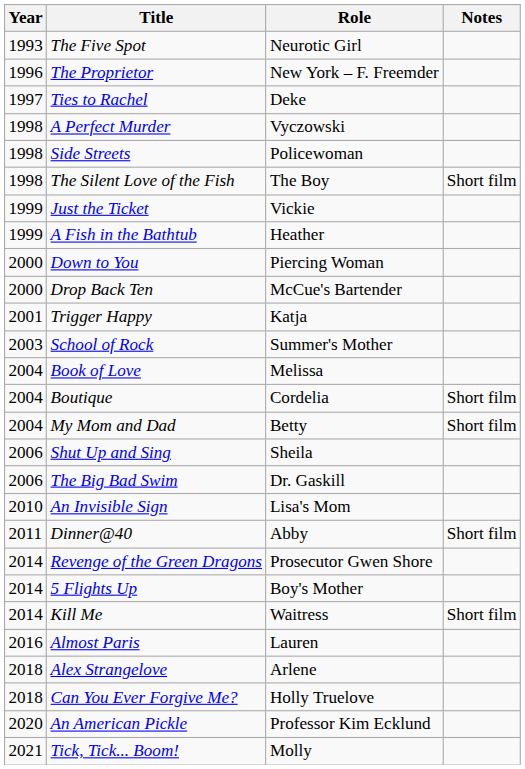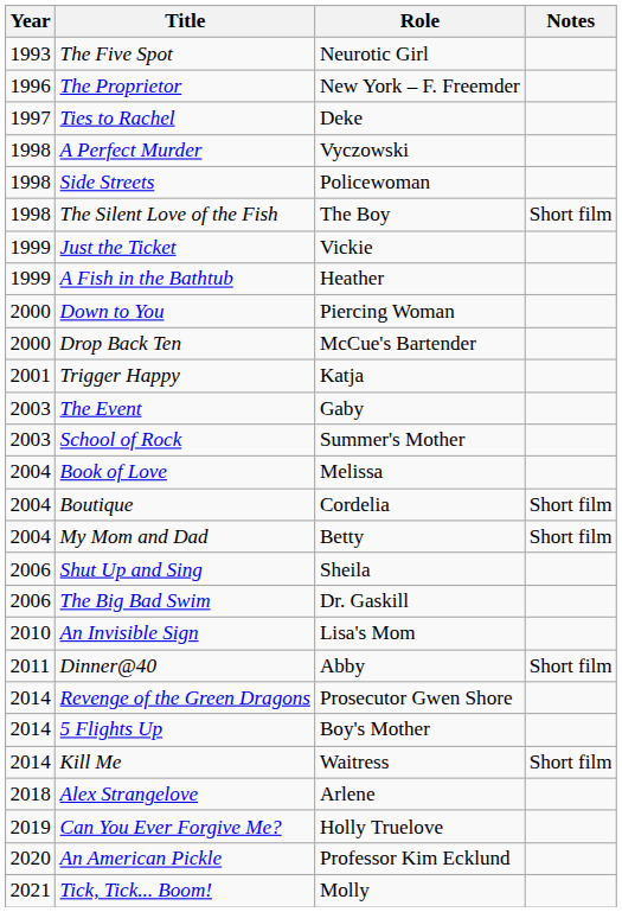 <table class="wikitable sortable">
 <tr>
 <th>Year</th>
 <th>Title</th>
 <th>Role</th>
 <th class="unsortable">Notes</th>
 </tr>
 <tr>
 <td>1993</td>
 <td><em>The Five Spot</em></td>
 <td>Neurotic Girl</td>
 <td></td>
 </tr>
 <tr>
 <td>1996</td>
 <td><em><a href='#'>The Proprietor</a></em></td>
 <td>New York – F. Freemder</td>
 <td></td>
 </tr>
 <tr>
 <td>1997</td>
 <td><em><a href='#'>Ties to Rachel</a></em></td>
 <td>Deke</td>
 <td></td>
 </tr>
 <tr>
 <td>1998</td>
 <td><em><a href='#'>A Perfect Murder</a></em></td>
 <td>Vyczowski</td>
 <td></td>
 </tr>
 <tr>
 <td>1998</td>
 <td><em><a href='#'>Side Streets</a></em></td>
 <td>Policewoman</td>
 <td></td>
 </tr>
 <tr>
 <td>1998</td>
 <td><em>The Silent Love of the Fish</em></td>
 <td>The Boy</td>
 <td>Short film</td>
 </tr>
 <tr>
 <td>1999</td>
 <td><em><a href='#'>Just the Ticket</a></em></td>
 <td>Vickie</td>
 <td></td>
 </tr>
 <tr>
 <td>1999</td>
 <td><em><a href='#'>A Fish in the Bathtub</a></em></td>
 <td>Heather</td>
 <td></td>
 </tr>
 <tr>
 <td>2000</td>
 <td><em><a href='#'>Down to You</a></em></td>
 <td>Piercing Woman</td>
 <td></td>
 </tr>
 <tr>
 <td>2000</td>
 <td><em>Drop Back Ten </em></td>
 <td>McCue's Bartender</td>
 <td></td>
 </tr>
 <tr>
 <td>2001</td>
 <td><em>Trigger Happy</em></td>
 <td>Katja</td>
 <td></td>
 </tr>
 <tr>
 <td>2003</td>
+<td><em><a href='#'>The Event</a></em></td>
+<td>Gaby</td>
+<td></td>
+</tr>
+<tr>
+<td>2003</td>
 <td><em><a href='#'>School of Rock</a></em></td>
 <td>Summer's Mother</td>
 <td></td>
 </tr>
 <tr>
 <td>2004</td>
 <td><em><a href='#'>Book of Love</a></em></td>
 <td>Melissa</td>
 <td></td>
 </tr>
 <tr>
 <td>2004</td>
 <td><em>Boutique</em></td>
 <td>Cordelia</td>
 <td>Short film</td>
 </tr>
 <tr>
 <td>2004</td>
 <td><em>My Mom and Dad</em></td>
 <td>Betty</td>
 <td>Short film</td>
 </tr>
 <tr>
 <td>2006</td>
 <td><em><a href='#'>Shut Up and Sing</a></em></td>
 <td>Sheila</td>
 <td></td>
 </tr>
 <tr>
 <td>2006</td>
 <td><em><a href='#'>The Big Bad Swim</a></em></td>
 <td>Dr. Gaskill</td>
 <td></td>
 </tr>
 <tr>
 <td>2010</td>
 <td><em><a href='#'>An Invisible Sign</a></em></td>
 <td>Lisa's Mom</td>
 <td></td>
 </tr>
 <tr>
 <td>2011</td>
 <td><em>Dinner@40</em></td>
 <td>Abby</td>
 <td>Short film</td>
 </tr>
 <tr>
 <td>2014</td>
 <td><em><a href='#'>Revenge of the Green Dragons</a></em></td>
 <td>Prosecutor Gwen Shore</td>
 <td></td>
 </tr>
 <tr>
 <td>2014</td>
 <td><em><a href='#'>5 Flights Up</a></em></td>
 <td>Boy's Mother</td>
 <td></td>
 </tr>
 <tr>
 <td>2014</td>
 <td><em>Kill Me</em></td>
 <td>Waitress</td>
 <td>Short film</td>
 </tr>
 <tr>
-<td>2016</td>
-<td><em><a href='#'>Almost Paris</a></em></td>
-<td>Lauren</td>
-<td></td>
-</tr>
-<tr>
 <td>2018</td>
 <td><em><a href='#'>Alex Strangelove</a></em></td>
 <td>Arlene</td>
 <td></td>
 </tr>
 <tr>
-<td>2018</td>
+<td>2019</td>
 <td><em><a href='#'>Can You Ever Forgive Me?</a></em></td>
 <td>Holly Truelove</td>
 <td></td>
 </tr>
 <tr>
 <td>2020</td>
 <td><em><a href='#'>An American Pickle</a></em></td>
 <td>Professor Kim Ecklund</td>
 <td></td>
 </tr>
 <tr>
 <td>2021</td>
 <td><em><a href='#'>Tick, Tick... Boom!</a></em></td>
 <td>Molly</td>
 <td></td>
 </tr>
 <tr>
 </tr>
 </table>
